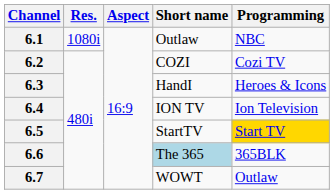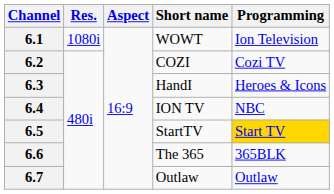 <table class="wikitable">
 <tr>
 <th scope = "col"><a href='#'>Channel</a></th>
 <th scope = "col"><a href='#'>Res.</a></th>
 <th scope = "col"><a href='#'>Aspect</a></th>
 <th scope = "col">Short name</th>
 <th scope = "col">Programming</th>
 </tr>
 <tr>
 <th scope = "row">6.1</th>
 <td><a href='#'>1080i</a></td>
 <td rowspan=7><a href='#'>16:9</a></td>
-<td>Outlaw</td>
-<td><a href='#'>NBC</a></td>
+<td>WOWT</td>
+<td><a href='#'>Ion Television</a></td>
 </tr>
 <tr>
 <th scope = "row">6.2</th>
 <td rowspan=6><a href='#'>480i</a></td>
 <td>COZI</td>
 <td><a href='#'>Cozi TV</a></td>
 </tr>
 <tr>
 <th scope = "row">6.3</th>
 <td>HandI</td>
 <td><a href='#'>Heroes & Icons</a></td>
 </tr>
 <tr>
 <th scope = "row">6.4</th>
 <td>ION TV</td>
-<td><a href='#'>Ion Television</a></td>
+<td><a href='#'>NBC</a></td>
 </tr>
 <tr>
 <th scope = "row">6.5</th>
 <td>StartTV</td>
 <td style="background: gold;"><a href='#'>Start TV</a></td>
 </tr>
 <tr>
 <th scope = "row">6.6</th>
-<td style="background: lightblue;">The 365</td>
+<td>The 365</td>
 <td><a href='#'>365BLK</a></td>
 </tr>
 <tr>
 <th scope = "row">6.7</th>
-<td>WOWT</td>
+<td>Outlaw</td>
 <td><a href='#'>Outlaw</a></td>
 </tr>
 </table>
